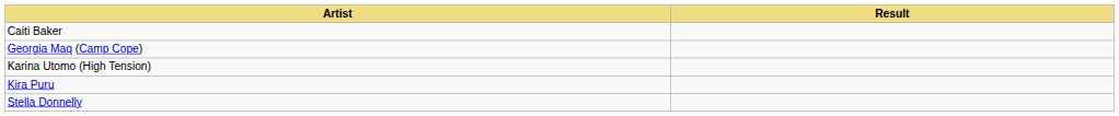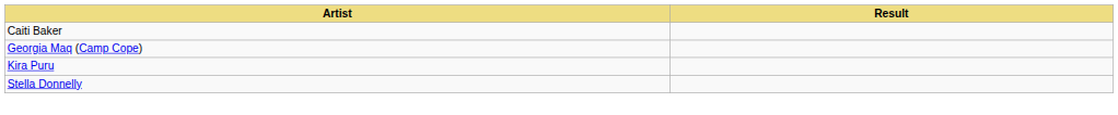 <table class="wikitable" width=100%>
 <tr>
 <th style="width:15%;background:#EEDD82;">Artist</th>
 <th style="width:10%;background:#EEDD82;">Result</th>
 </tr>
 <tr>
 <td>Caiti Baker</td>
 <td></td>
 </tr>
 <tr>
 <td><a href='#'>Georgia Maq</a> (<a href='#'>Camp Cope</a>)</td>
 <td></td>
 </tr>
 <tr>
-<td>Karina Utomo (High Tension)</td>
-<td></td>
-</tr>
-<tr>
 <td><a href='#'>Kira Puru</a></td>
 <td></td>
 </tr>
 <tr>
 <td><a href='#'>Stella Donnelly</a></td>
 <td></td>
 </tr>
 </table>
